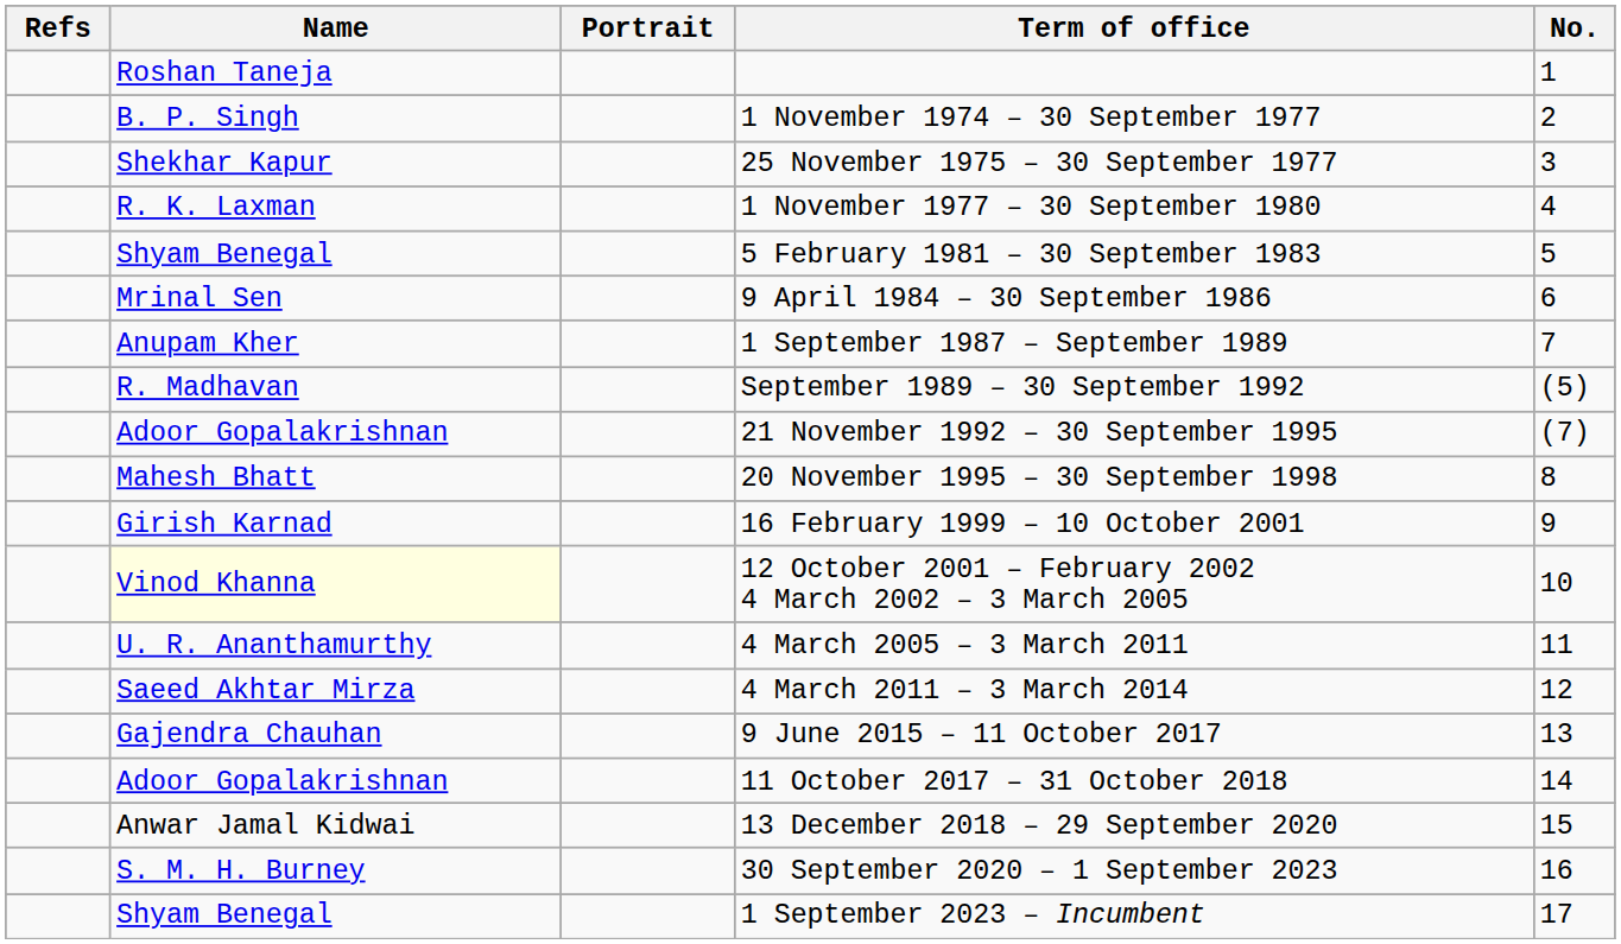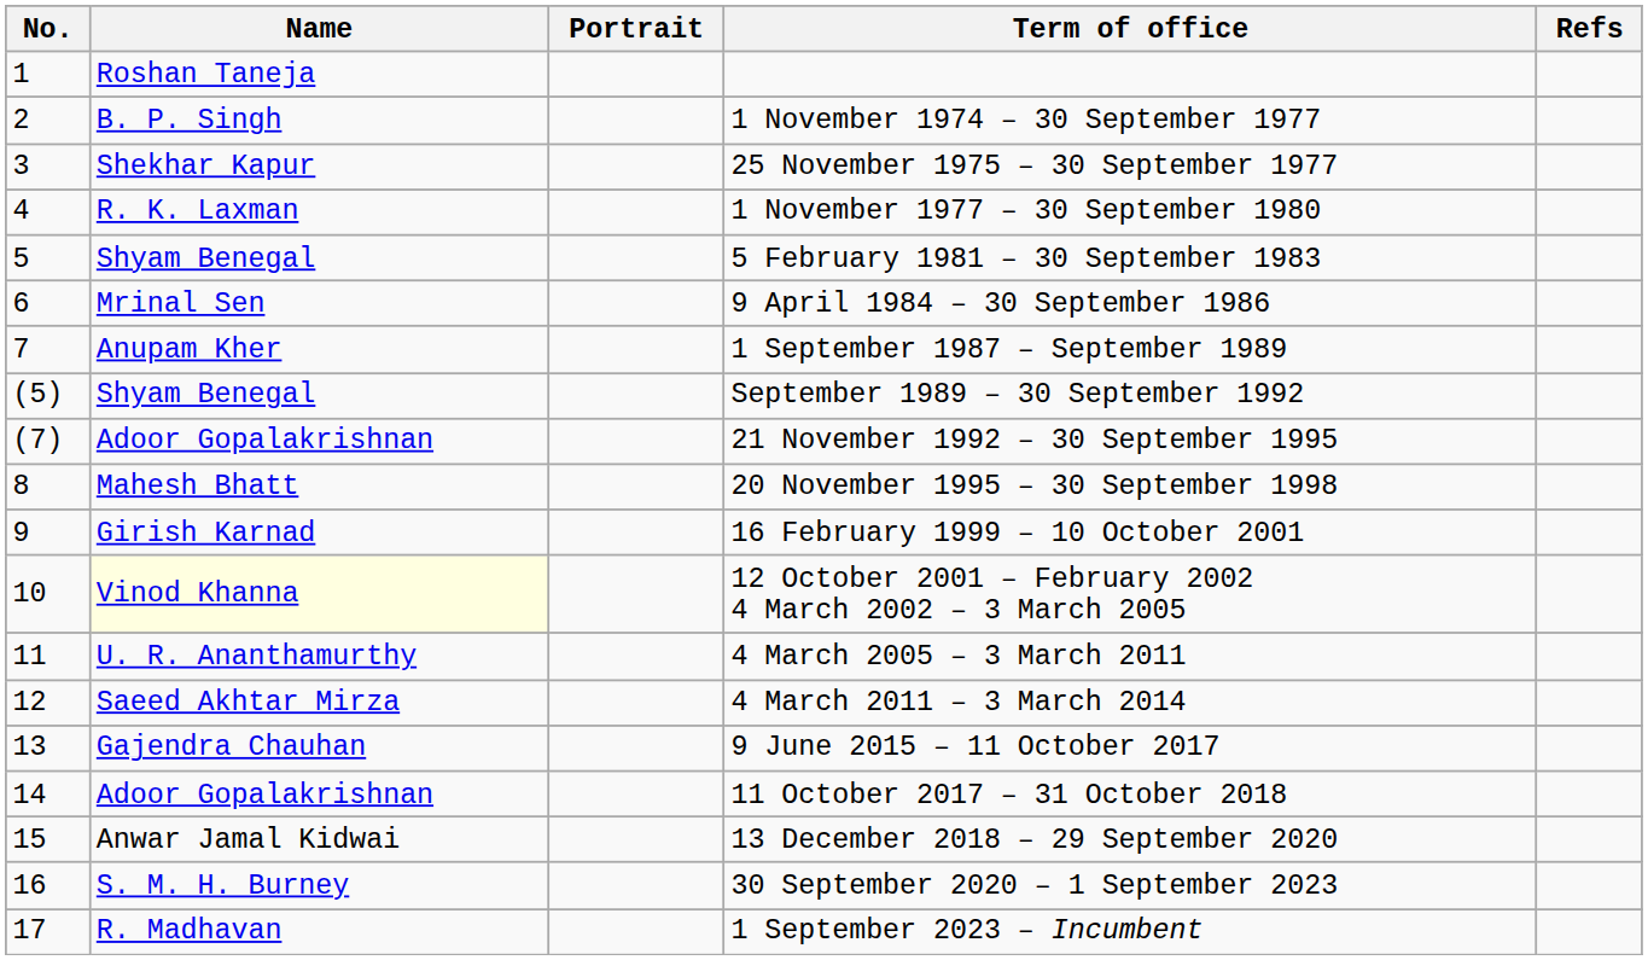 <table class="wikitable" style="width:60%;">
 <tr>
-<th>Refs</th>
+<th>No.</th>
 <th>Name</th>
 <th width=75>Portrait</th>
 <th>Term of office</th>
-<th>No.</th>
+<th>Refs</th>
 </tr>
 <tr>
-<td></td>
+<td>1</td>
 <td><a href='#'>Roshan Taneja</a></td>
 <td></td>
 <td></td>
-<td>1</td>
+<td></td>
 </tr>
 <tr>
-<td></td>
+<td>2</td>
 <td><a href='#'>B. P. Singh</a></td>
 <td></td>
 <td>1 November 1974 – 30 September 1977</td>
-<td>2</td>
+<td></td>
 </tr>
 <tr>
-<td></td>
+<td>3</td>
 <td><a href='#'>Shekhar Kapur</a></td>
 <td></td>
 <td>25 November 1975 – 30 September 1977</td>
-<td>3</td>
+<td></td>
 </tr>
 <tr>
-<td></td>
+<td>4</td>
 <td><a href='#'>R. K. Laxman</a></td>
 <td></td>
 <td>1 November 1977 – 30 September 1980</td>
-<td>4</td>
+<td></td>
 </tr>
 <tr>
-<td></td>
+<td>5</td>
 <td><a href='#'>Shyam Benegal</a></td>
 <td></td>
 <td>5 February 1981 – 30 September 1983</td>
-<td>5</td>
+<td></td>
 </tr>
 <tr>
-<td></td>
+<td>6</td>
 <td><a href='#'>Mrinal Sen</a></td>
 <td></td>
 <td>9 April 1984 – 30 September 1986</td>
-<td>6</td>
+<td></td>
 </tr>
 <tr>
-<td></td>
+<td>7</td>
 <td><a href='#'>Anupam Kher</a></td>
 <td></td>
 <td>1 September 1987 – September 1989</td>
-<td>7</td>
+<td></td>
 </tr>
 <tr>
-<td></td>
-<td><a href='#'>R. Madhavan</a></td>
+<td>(5)</td>
+<td><a href='#'>Shyam Benegal</a></td>
 <td></td>
 <td>September 1989 – 30 September 1992</td>
-<td>(5)</td>
+<td></td>
 </tr>
 <tr>
-<td></td>
+<td>(7)</td>
 <td><a href='#'>Adoor Gopalakrishnan</a></td>
 <td></td>
 <td>21 November 1992 – 30 September 1995</td>
-<td>(7)</td>
+<td></td>
 </tr>
 <tr>
-<td></td>
+<td>8</td>
 <td><a href='#'>Mahesh Bhatt</a></td>
 <td></td>
 <td>20 November 1995 – 30 September 1998</td>
-<td>8</td>
+<td></td>
 </tr>
 <tr>
-<td></td>
+<td>9</td>
 <td><a href='#'>Girish Karnad</a></td>
 <td></td>
 <td>16 February 1999 – 10 October 2001</td>
-<td>9</td>
+<td></td>
 </tr>
 <tr>
-<td></td>
+<td>10</td>
 <td style="background: lightyellow;"><a href='#'>Vinod Khanna</a></td>
 <td></td>
 <td>12 October 2001 – February 2002<br>4 March 2002 – 3 March 2005</td>
-<td>10</td>
+<td></td>
 </tr>
 <tr>
-<td></td>
+<td>11</td>
 <td><a href='#'>U. R. Ananthamurthy</a></td>
 <td></td>
 <td>4 March 2005 – 3 March 2011</td>
-<td>11</td>
+<td></td>
 </tr>
 <tr>
-<td></td>
+<td>12</td>
 <td><a href='#'>Saeed Akhtar Mirza</a></td>
 <td></td>
 <td>4 March 2011 – 3 March 2014</td>
-<td>12</td>
+<td></td>
 </tr>
 <tr>
-<td></td>
+<td>13</td>
 <td><a href='#'>Gajendra Chauhan</a></td>
 <td></td>
 <td>9 June 2015 – 11 October 2017</td>
-<td>13</td>
+<td></td>
 </tr>
 <tr>
-<td></td>
+<td>14</td>
 <td><a href='#'>Adoor Gopalakrishnan</a></td>
 <td></td>
 <td>11 October 2017 – 31 October 2018</td>
-<td>14</td>
+<td></td>
 </tr>
 <tr>
-<td></td>
+<td>15</td>
 <td>Anwar Jamal Kidwai</td>
 <td></td>
 <td>13 December 2018 – 29 September 2020</td>
-<td>15</td>
+<td></td>
 </tr>
 <tr>
-<td></td>
+<td>16</td>
 <td><a href='#'>S. M. H. Burney</a></td>
 <td></td>
 <td>30 September 2020 – 1 September 2023</td>
-<td>16</td>
+<td></td>
 </tr>
 <tr>
-<td></td>
-<td><a href='#'>Shyam Benegal</a></td>
+<td>17</td>
+<td><a href='#'>R. Madhavan</a></td>
 <td></td>
 <td>1 September 2023 – <em>Incumbent</em></td>
-<td>17</td>
+<td></td>
 </tr>
 </table>
